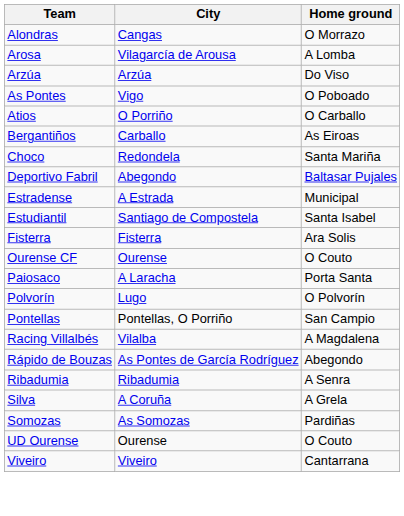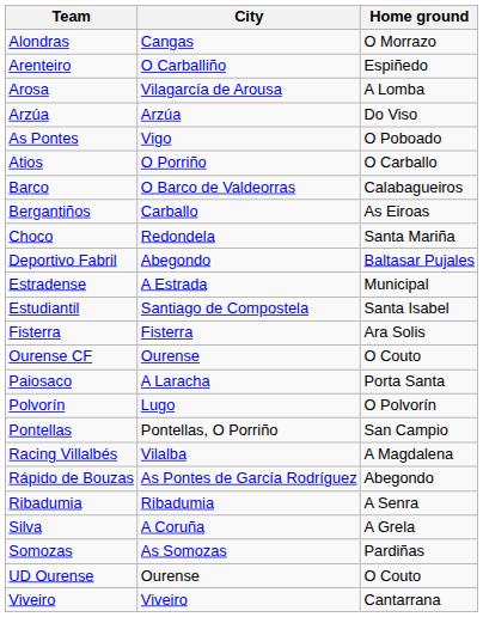 <table class="wikitable sortable">
 <tr>
 <th>Team</th>
 <th>City</th>
 <th>Home ground</th>
 </tr>
 <tr>
 <td><a href='#'>Alondras</a></td>
 <td><a href='#'>Cangas</a></td>
 <td>O Morrazo</td>
+</tr>
+<tr>
+<td><a href='#'>Arenteiro</a></td>
+<td><a href='#'>O Carballiño</a></td>
+<td>Espiñedo</td>
 </tr>
 <tr>
 <td><a href='#'>Arosa</a></td>
 <td><a href='#'>Vilagarcía de Arousa</a></td>
 <td>A Lomba</td>
 </tr>
 <tr>
 <td><a href='#'>Arzúa</a></td>
 <td><a href='#'>Arzúa</a></td>
 <td>Do Viso</td>
 </tr>
 <tr>
 <td><a href='#'>As Pontes</a></td>
 <td><a href='#'>Vigo</a></td>
 <td>O Poboado</td>
 </tr>
 <tr>
 <td><a href='#'>Atios</a></td>
 <td><a href='#'>O Porriño</a></td>
 <td>O Carballo</td>
+</tr>
+<tr>
+<td><a href='#'>Barco</a></td>
+<td><a href='#'>O Barco de Valdeorras</a></td>
+<td>Calabagueiros</td>
 </tr>
 <tr>
 <td><a href='#'>Bergantiños</a></td>
 <td><a href='#'>Carballo</a></td>
 <td>As Eiroas</td>
 </tr>
 <tr>
 <td><a href='#'>Choco</a></td>
 <td><a href='#'>Redondela</a></td>
 <td>Santa Mariña</td>
 </tr>
 <tr>
 <td><a href='#'>Deportivo Fabril</a></td>
 <td><a href='#'>Abegondo</a></td>
 <td><a href='#'>Baltasar Pujales</a></td>
 </tr>
 <tr>
 <td><a href='#'>Estradense</a></td>
 <td><a href='#'>A Estrada</a></td>
 <td>Municipal</td>
 </tr>
 <tr>
 <td><a href='#'>Estudiantil</a></td>
 <td><a href='#'>Santiago de Compostela</a></td>
 <td>Santa Isabel</td>
 </tr>
 <tr>
 <td><a href='#'>Fisterra</a></td>
 <td><a href='#'>Fisterra</a></td>
 <td>Ara Solis</td>
 </tr>
 <tr>
 <td><a href='#'>Ourense CF</a></td>
 <td><a href='#'>Ourense</a></td>
 <td>O Couto</td>
 </tr>
 <tr>
 <td><a href='#'>Paiosaco</a></td>
 <td><a href='#'>A Laracha</a></td>
 <td>Porta Santa</td>
 </tr>
 <tr>
 <td><a href='#'>Polvorín</a></td>
 <td><a href='#'>Lugo</a></td>
 <td>O Polvorín</td>
 </tr>
 <tr>
 <td><a href='#'>Pontellas</a></td>
 <td>Pontellas, O Porriño</td>
 <td>San Campio</td>
 </tr>
 <tr>
 <td><a href='#'>Racing Villalbés</a></td>
 <td><a href='#'>Vilalba</a></td>
 <td>A Magdalena</td>
 </tr>
 <tr>
 <td><a href='#'>Rápido de Bouzas</a></td>
 <td><a href='#'>As Pontes de García Rodríguez</a></td>
 <td>Abegondo</td>
 </tr>
 <tr>
 <td><a href='#'>Ribadumia</a></td>
 <td><a href='#'>Ribadumia</a></td>
 <td>A Senra</td>
 </tr>
 <tr>
 <td><a href='#'>Silva</a></td>
 <td><a href='#'>A Coruña</a></td>
 <td>A Grela</td>
 </tr>
 <tr>
 <td><a href='#'>Somozas</a></td>
 <td><a href='#'>As Somozas</a></td>
 <td>Pardiñas</td>
 </tr>
 <tr>
 <td><a href='#'>UD Ourense</a></td>
 <td>Ourense</td>
 <td>O Couto</td>
 </tr>
 <tr>
 <td><a href='#'>Viveiro</a></td>
 <td><a href='#'>Viveiro</a></td>
 <td>Cantarrana</td>
 </tr>
 </table>
